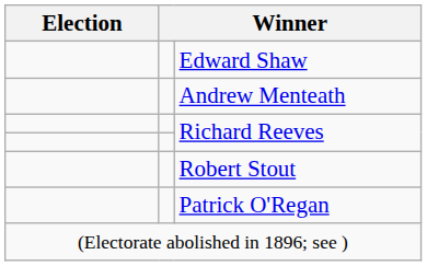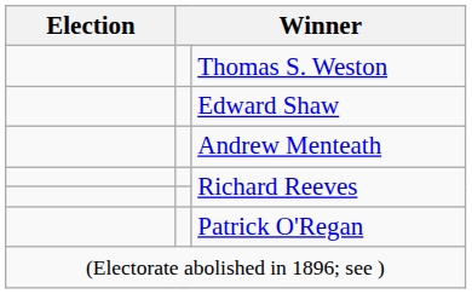 <table class=wikitable>
 <tr>
 <th width=100>Election</th>
 <th width=175 colspan=2>Winner</th>
+</tr>
+<tr>
+<td></td>
+<td></td>
+<td><a href='#'>Thomas S. Weston</a></td>
 </tr>
 <tr>
 <td></td>
 <td></td>
 <td><a href='#'>Edward Shaw</a></td>
 </tr>
 <tr>
 <td></td>
 <td></td>
 <td><a href='#'>Andrew Menteath</a></td>
 </tr>
 <tr>
 <td></td>
 <td></td>
 <td rowspan=2><a href='#'>Richard Reeves</a></td>
 </tr>
 <tr>
 <td></td>
 <td></td>
 </tr>
 <tr>
 <td></td>
 <td></td>
-<td><a href='#'>Robert Stout</a></td>
-</tr>
-<tr>
-<td></td>
-<td></td>
 <td><a href='#'>Patrick O'Regan</a></td>
 </tr>
 <tr>
 <td colspan=3 align=center><small>(Electorate abolished in 1896; see )</small></td>
 </tr>
 </table>
